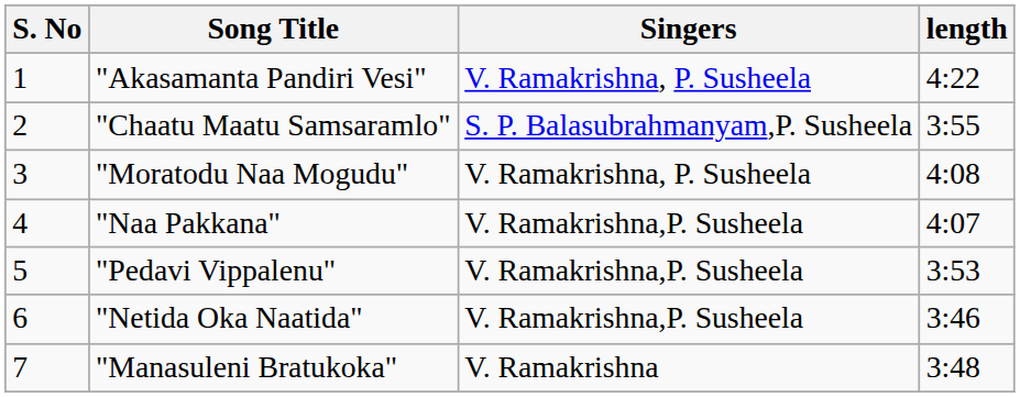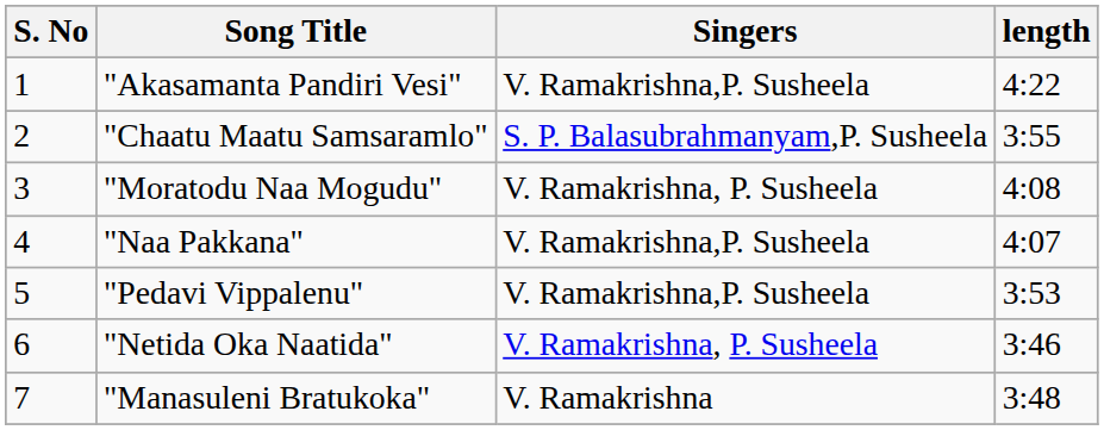 <table class="wikitable">
 <tr>
 <th>S. No</th>
 <th>Song Title</th>
 <th>Singers</th>
 <th>length</th>
 </tr>
 <tr>
 <td>1</td>
 <td>"Akasamanta Pandiri Vesi"</td>
-<td><a href='#'>V. Ramakrishna</a>, <a href='#'>P. Susheela</a></td>
+<td>V. Ramakrishna,P. Susheela</td>
 <td>4:22</td>
 </tr>
 <tr>
 <td>2</td>
 <td>"Chaatu Maatu Samsaramlo"</td>
 <td><a href='#'>S. P. Balasubrahmanyam</a>,P. Susheela</td>
 <td>3:55</td>
 </tr>
 <tr>
 <td>3</td>
 <td>"Moratodu Naa Mogudu"</td>
 <td>V. Ramakrishna, P. Susheela</td>
 <td>4:08</td>
 </tr>
 <tr>
 <td>4</td>
 <td>"Naa Pakkana"</td>
 <td>V. Ramakrishna,P. Susheela</td>
 <td>4:07</td>
 </tr>
 <tr>
 <td>5</td>
 <td>"Pedavi Vippalenu"</td>
 <td>V. Ramakrishna,P. Susheela</td>
 <td>3:53</td>
 </tr>
 <tr>
 <td>6</td>
 <td>"Netida Oka Naatida"</td>
-<td>V. Ramakrishna,P. Susheela</td>
+<td><a href='#'>V. Ramakrishna</a>, <a href='#'>P. Susheela</a></td>
 <td>3:46</td>
 </tr>
 <tr>
 <td>7</td>
 <td>"Manasuleni Bratukoka"</td>
 <td>V. Ramakrishna</td>
 <td>3:48</td>
 </tr>
 </table>
